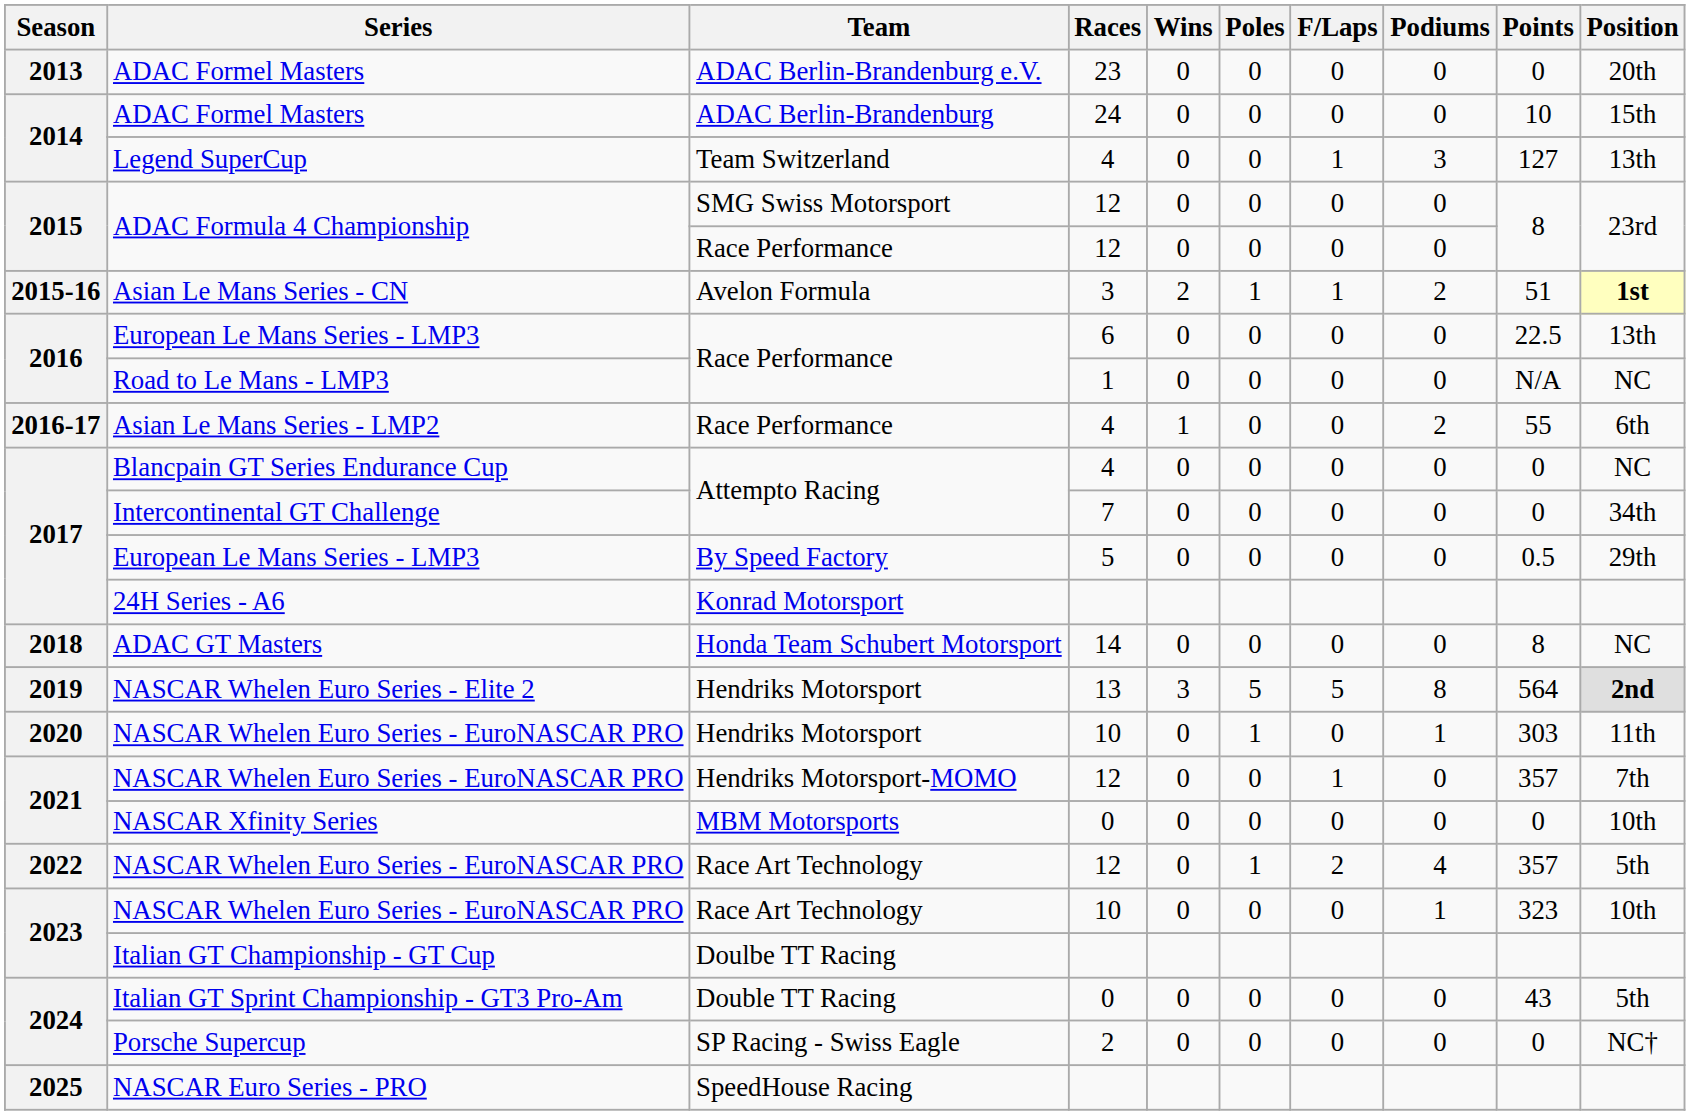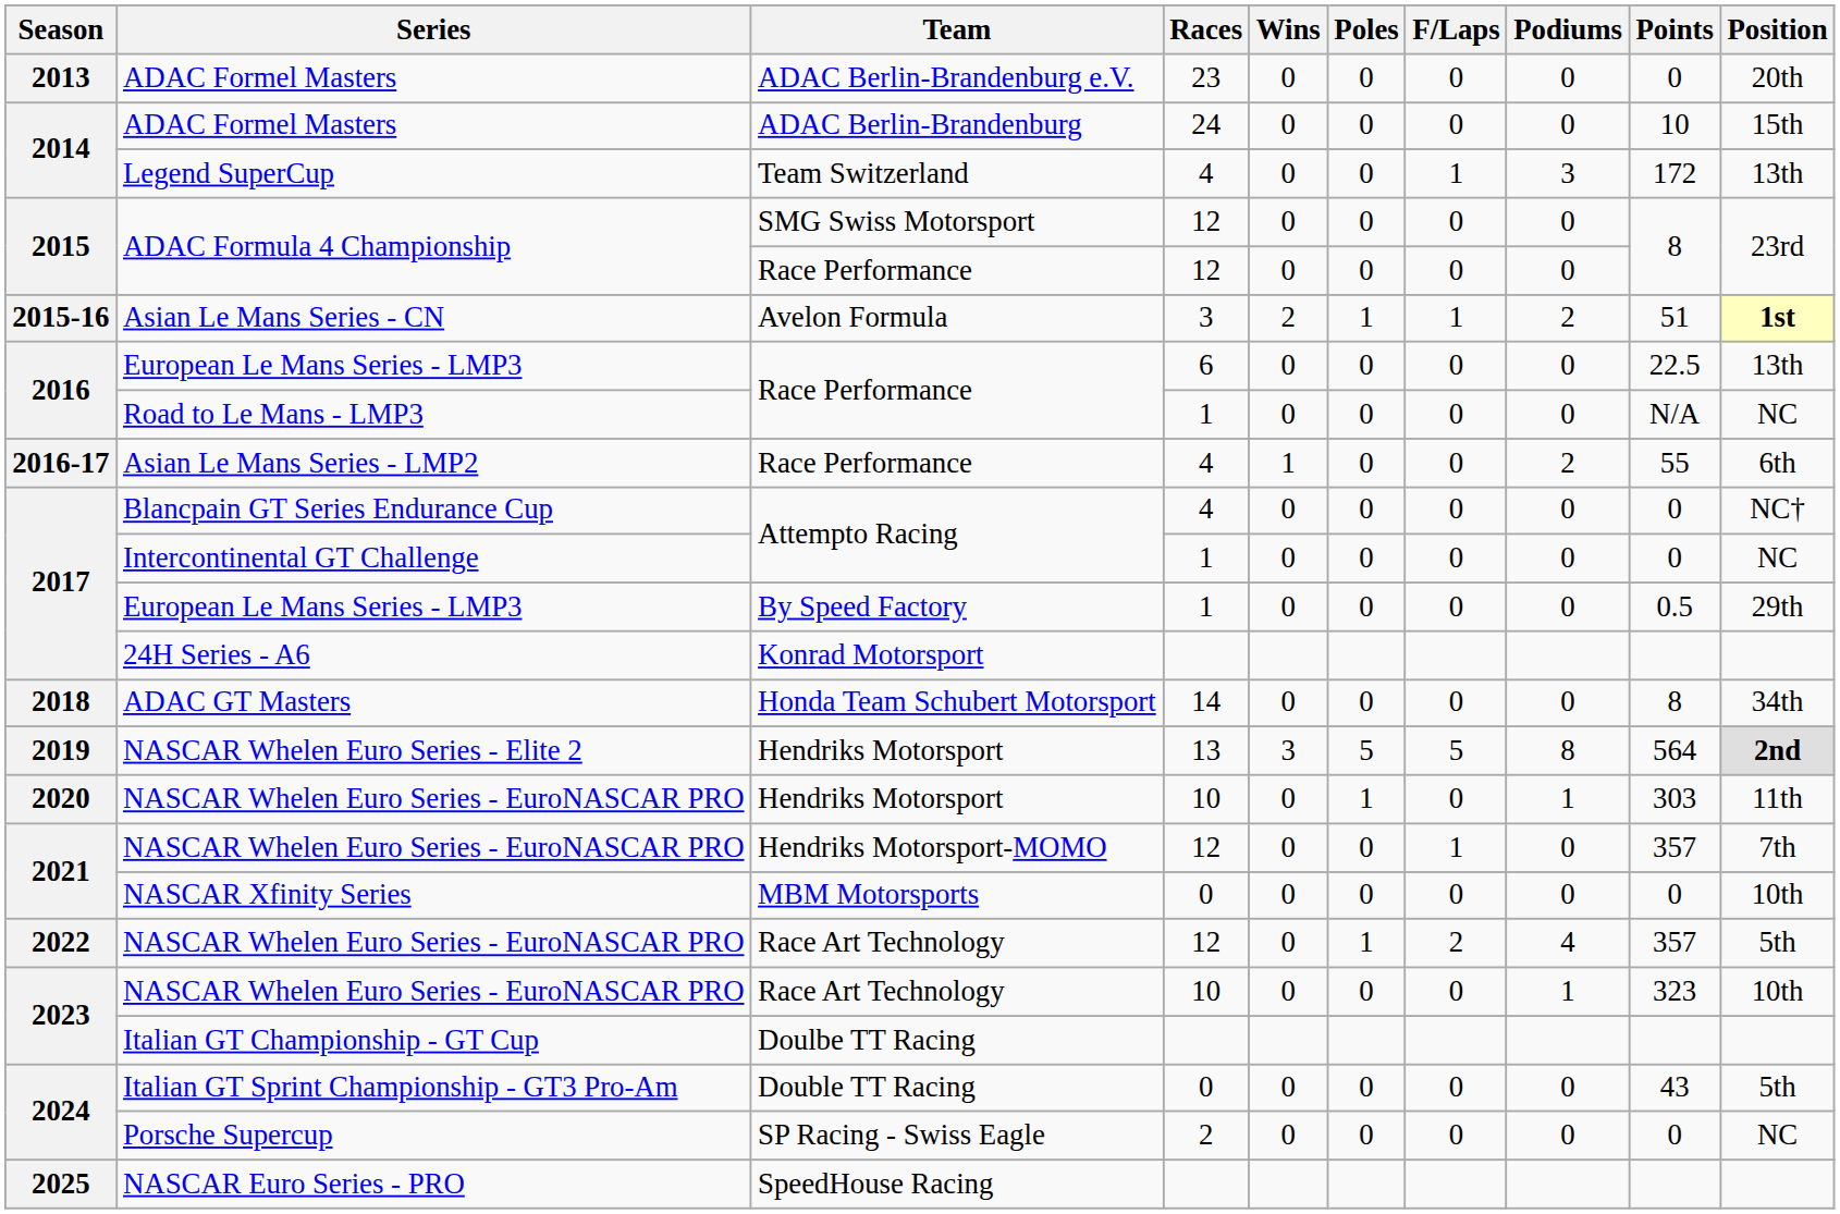 <table class="wikitable" style="font-size: 90%; text-align:center">
 <tr>
 <th>Season</th>
 <th>Series</th>
 <th>Team</th>
 <th>Races</th>
 <th>Wins</th>
 <th>Poles</th>
 <th>F/Laps</th>
 <th>Podiums</th>
 <th>Points</th>
 <th>Position</th>
 </tr>
 <tr>
 <th>2013</th>
 <td align=left><a href='#'>ADAC Formel Masters</a></td>
 <td align=left><a href='#'>ADAC Berlin-Brandenburg e.V.</a></td>
 <td>23</td>
 <td>0</td>
 <td>0</td>
 <td>0</td>
 <td>0</td>
 <td>0</td>
 <td>20th</td>
 </tr>
 <tr>
 <th rowspan="2">2014</th>
 <td align=left><a href='#'>ADAC Formel Masters</a></td>
 <td align=left><a href='#'>ADAC Berlin-Brandenburg</a></td>
 <td>24</td>
 <td>0</td>
 <td>0</td>
 <td>0</td>
 <td>0</td>
 <td>10</td>
 <td>15th</td>
 </tr>
 <tr>
 <td align=left><a href='#'>Legend SuperCup</a></td>
 <td align=left>Team Switzerland</td>
 <td>4</td>
 <td>0</td>
 <td>0</td>
 <td>1</td>
 <td>3</td>
-<td>127</td>
+<td>172</td>
 <td>13th</td>
 </tr>
 <tr>
 <th rowspan="2">2015</th>
 <td rowspan="2" align=left><a href='#'>ADAC Formula 4 Championship</a></td>
 <td align=left>SMG Swiss Motorsport</td>
 <td>12</td>
 <td>0</td>
 <td>0</td>
 <td>0</td>
 <td>0</td>
 <td rowspan="2">8</td>
 <td rowspan="2">23rd</td>
 </tr>
 <tr>
 <td align=left>Race Performance</td>
 <td>12</td>
 <td>0</td>
 <td>0</td>
 <td>0</td>
 <td>0</td>
 </tr>
 <tr>
 <th>2015-16</th>
 <td align=left><a href='#'>Asian Le Mans Series - CN</a></td>
 <td align=left>Avelon Formula</td>
 <td>3</td>
 <td>2</td>
 <td>1</td>
 <td>1</td>
 <td>2</td>
 <td>51</td>
 <td style="background:#FFFFBF;"><strong>1st</strong></td>
 </tr>
 <tr>
 <th rowspan="2">2016</th>
 <td align=left><a href='#'>European Le Mans Series - LMP3</a></td>
 <td rowspan="2" align=left>Race Performance</td>
 <td>6</td>
 <td>0</td>
 <td>0</td>
 <td>0</td>
 <td>0</td>
 <td>22.5</td>
 <td>13th</td>
 </tr>
 <tr>
 <td align=left><a href='#'>Road to Le Mans - LMP3</a></td>
 <td>1</td>
 <td>0</td>
 <td>0</td>
 <td>0</td>
 <td>0</td>
 <td>N/A</td>
 <td>NC</td>
 </tr>
 <tr>
 <th>2016-17</th>
 <td align=left><a href='#'>Asian Le Mans Series - LMP2</a></td>
 <td align=left>Race Performance</td>
 <td>4</td>
 <td>1</td>
 <td>0</td>
 <td>0</td>
 <td>2</td>
 <td>55</td>
 <td>6th</td>
 </tr>
 <tr>
 <th rowspan="4">2017</th>
 <td align=left><a href='#'>Blancpain GT Series Endurance Cup</a></td>
 <td rowspan="2" align=left>Attempto Racing</td>
 <td>4</td>
 <td>0</td>
 <td>0</td>
 <td>0</td>
 <td>0</td>
 <td>0</td>
-<td>NC</td>
+<td>NC†</td>
 </tr>
 <tr>
 <td align=left><a href='#'>Intercontinental GT Challenge</a></td>
-<td>7</td>
+<td>1</td>
 <td>0</td>
 <td>0</td>
 <td>0</td>
 <td>0</td>
 <td>0</td>
-<td>34th</td>
+<td>NC</td>
 </tr>
 <tr>
 <td align=left><a href='#'>European Le Mans Series - LMP3</a></td>
 <td align=left><a href='#'>By Speed Factory</a></td>
-<td>5</td>
+<td>1</td>
 <td>0</td>
 <td>0</td>
 <td>0</td>
 <td>0</td>
 <td>0.5</td>
 <td>29th</td>
 </tr>
 <tr>
 <td align=left><a href='#'>24H Series - A6</a></td>
 <td align=left><a href='#'>Konrad Motorsport</a></td>
 <td></td>
 <td></td>
 <td></td>
 <td></td>
 <td></td>
 <td></td>
 <td></td>
 </tr>
 <tr>
 <th>2018</th>
 <td align=left><a href='#'>ADAC GT Masters</a></td>
 <td align=left nowrap><a href='#'>Honda Team Schubert Motorsport</a></td>
 <td>14</td>
 <td>0</td>
 <td>0</td>
 <td>0</td>
 <td>0</td>
 <td>8</td>
-<td>NC</td>
+<td>34th</td>
 </tr>
 <tr>
 <th>2019</th>
 <td align=left><a href='#'>NASCAR Whelen Euro Series - Elite 2</a></td>
 <td align=left>Hendriks Motorsport</td>
 <td>13</td>
 <td>3</td>
 <td>5</td>
 <td>5</td>
 <td>8</td>
 <td>564</td>
 <td style="background:#DFDFDF;"><strong>2nd</strong></td>
 </tr>
 <tr>
 <th>2020</th>
 <td align=left nowrap><a href='#'>NASCAR Whelen Euro Series - EuroNASCAR PRO</a></td>
 <td align=left>Hendriks Motorsport</td>
 <td>10</td>
 <td>0</td>
 <td>1</td>
 <td>0</td>
 <td>1</td>
 <td>303</td>
 <td>11th</td>
 </tr>
 <tr>
 <th rowspan="2">2021</th>
 <td align=left><a href='#'>NASCAR Whelen Euro Series - EuroNASCAR PRO</a></td>
 <td align=left>Hendriks Motorsport-<a href='#'>MOMO</a></td>
 <td>12</td>
 <td>0</td>
 <td>0</td>
 <td>1</td>
 <td>0</td>
 <td>357</td>
 <td>7th</td>
 </tr>
 <tr>
 <td align=left><a href='#'>NASCAR Xfinity Series</a></td>
 <td align=left><a href='#'>MBM Motorsports</a></td>
 <td>0</td>
 <td>0</td>
 <td>0</td>
 <td>0</td>
 <td>0</td>
 <td>0</td>
 <td>10th</td>
 </tr>
 <tr>
 <th>2022</th>
 <td align=left><a href='#'>NASCAR Whelen Euro Series - EuroNASCAR PRO</a></td>
 <td align=left>Race Art Technology</td>
 <td>12</td>
 <td>0</td>
 <td>1</td>
 <td>2</td>
 <td>4</td>
 <td>357</td>
 <td>5th</td>
 </tr>
 <tr>
 <th rowspan="2">2023</th>
 <td align=left><a href='#'>NASCAR Whelen Euro Series - EuroNASCAR PRO</a></td>
 <td align=left>Race Art Technology</td>
 <td>10</td>
 <td>0</td>
 <td>0</td>
 <td>0</td>
 <td>1</td>
 <td>323</td>
 <td>10th</td>
 </tr>
 <tr>
 <td align=left><a href='#'>Italian GT Championship - GT Cup</a></td>
 <td align=left>Doulbe TT Racing</td>
 <td></td>
 <td></td>
 <td></td>
 <td></td>
 <td></td>
 <td></td>
 <td></td>
 </tr>
 <tr>
 <th rowspan="2">2024</th>
 <td align=left><a href='#'>Italian GT Sprint Championship - GT3 Pro-Am</a></td>
 <td align=left>Double TT Racing</td>
 <td>0</td>
 <td>0</td>
 <td>0</td>
 <td>0</td>
 <td>0</td>
 <td>43</td>
 <td>5th</td>
 </tr>
 <tr>
 <td align=left><a href='#'>Porsche Supercup</a></td>
 <td align=left>SP Racing - Swiss Eagle</td>
 <td>2</td>
 <td>0</td>
 <td>0</td>
 <td>0</td>
 <td>0</td>
 <td>0</td>
-<td>NC†</td>
+<td>NC</td>
 </tr>
 <tr>
 <th>2025</th>
 <td align=left><a href='#'>NASCAR Euro Series - PRO</a></td>
 <td align=left>SpeedHouse Racing</td>
 <td></td>
 <td></td>
 <td></td>
 <td></td>
 <td></td>
 <td></td>
 <td></td>
 </tr>
 </table>
